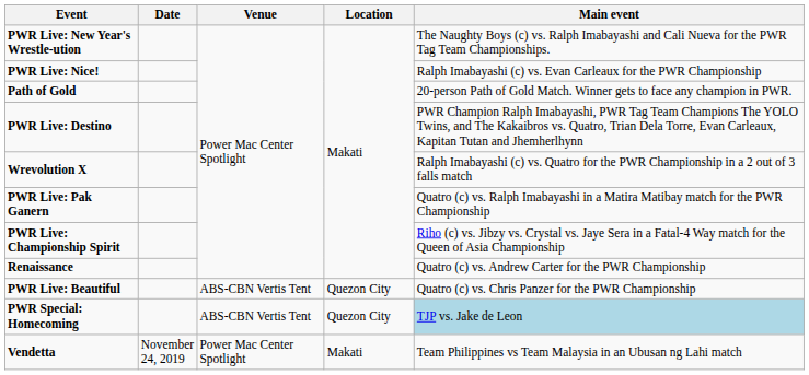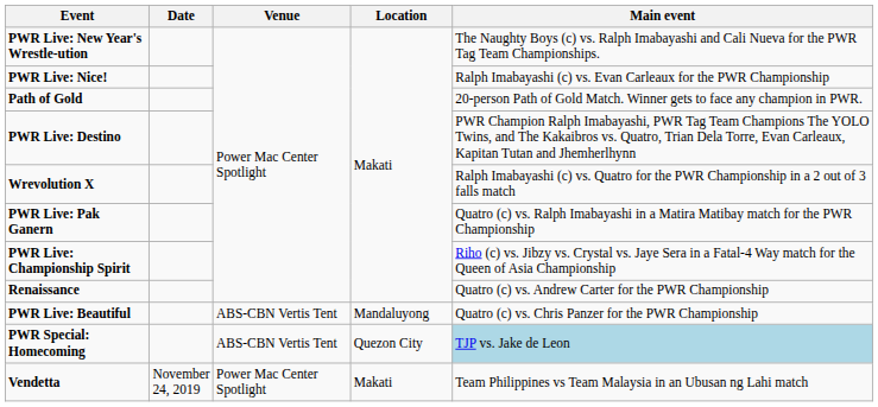 <table class="sortable wikitable succession-box" style="font-size:85%;">
 <tr>
 <th scope="col" style="width:150px;">Event</th>
 <th scope="col" style="width:10px;">Date</th>
 <th scope="col" style="width:150px;">Venue</th>
 <th scope="col" style="width:100px;">Location</th>
 <th scope="col" style="width:490px;">Main event</th>
 </tr>
 <tr>
 <td><strong>PWR Live: New Year's Wrestle-ution</strong></td>
 <td></td>
 <td rowspan=8>Power Mac Center Spotlight</td>
 <td rowspan=8>Makati</td>
 <td>The Naughty Boys (c) vs. Ralph Imabayashi and Cali Nueva for the PWR Tag Team Championships.</td>
 </tr>
 <tr>
 <td><strong>PWR Live: Nice!</strong></td>
 <td></td>
 <td>Ralph Imabayashi (c) vs. Evan Carleaux for the PWR Championship</td>
 </tr>
 <tr>
 <td><strong>Path of Gold</strong></td>
 <td></td>
 <td>20-person Path of Gold Match. Winner gets to face any champion in PWR.</td>
 </tr>
 <tr>
 <td><strong>PWR Live: Destino</strong></td>
 <td></td>
 <td>PWR Champion Ralph Imabayashi, PWR Tag Team Champions The YOLO Twins, and The Kakaibros vs. Quatro, Trian Dela Torre, Evan Carleaux, Kapitan Tutan and Jhemherlhynn</td>
 </tr>
 <tr>
 <td><strong>Wrevolution X</strong></td>
 <td></td>
 <td>Ralph Imabayashi (c) vs. Quatro for the PWR Championship in a 2 out of 3 falls match</td>
 </tr>
 <tr>
 <td><strong>PWR Live: Pak Ganern</strong></td>
 <td></td>
 <td>Quatro (c) vs. Ralph Imabayashi in a Matira Matibay match for the PWR Championship</td>
 </tr>
 <tr>
 <td><strong>PWR Live: Championship Spirit</strong></td>
 <td></td>
 <td><a href='#'>Riho</a> (c) vs. Jibzy vs. Crystal vs. Jaye Sera in a Fatal-4 Way match for the Queen of Asia Championship</td>
 </tr>
 <tr>
 <td><strong>Renaissance</strong></td>
 <td></td>
 <td>Quatro (c) vs. Andrew Carter for the PWR Championship</td>
 </tr>
 <tr>
 <td><strong>PWR Live: Beautiful</strong></td>
 <td></td>
 <td>ABS-CBN Vertis Tent</td>
-<td>Quezon City</td>
+<td>Mandaluyong</td>
 <td>Quatro (c) vs. Chris Panzer for the PWR Championship</td>
 </tr>
 <tr>
 <td><strong>PWR Special: Homecoming</strong></td>
 <td></td>
 <td>ABS-CBN Vertis Tent</td>
 <td>Quezon City</td>
 <td style="background: lightblue;"><a href='#'>TJP</a> vs. Jake de Leon</td>
 </tr>
 <tr>
 <td><strong>Vendetta</strong></td>
 <td>November 24, 2019</td>
 <td>Power Mac Center Spotlight</td>
 <td>Makati</td>
 <td>Team Philippines vs Team Malaysia in an Ubusan ng Lahi match</td>
 </tr>
 </table>
